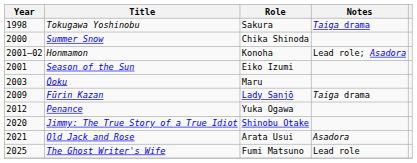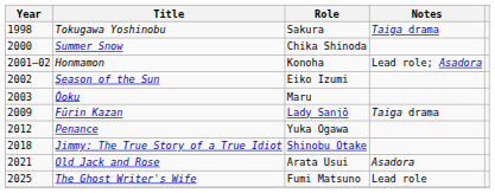 <table class="wikitable sortable plainrowheaders">
 <tr>
 <th>Year</th>
 <th>Title</th>
 <th>Role</th>
 <th class="unsortable">Notes</th>
 <th class="unsortable"></th>
 </tr>
 <tr>
 <td>1998</td>
 <td><em>Tokugawa Yoshinobu</em></td>
 <td>Sakura</td>
 <td><a href='#'><em>Taiga</em> drama</a></td>
 <td></td>
 </tr>
 <tr>
 <td>2000</td>
 <td><em><a href='#'>Summer Snow</a></em></td>
 <td>Chika Shinoda</td>
 <td></td>
 <td></td>
 </tr>
 <tr>
 <td>2001–02</td>
 <td><em>Honmamon</em></td>
 <td>Konoha</td>
 <td>Lead role; <em><a href='#'>Asadora</a></em></td>
 <td></td>
 </tr>
 <tr>
-<td>2001</td>
+<td>2002</td>
 <td><em><a href='#'>Season of the Sun</a></em></td>
 <td>Eiko Izumi</td>
 <td></td>
 <td></td>
 </tr>
 <tr>
 <td>2003</td>
 <td><em><a href='#'>Ōoku</a></em></td>
 <td>Maru</td>
 <td></td>
 <td></td>
 </tr>
 <tr>
 <td>2009</td>
 <td><em><a href='#'>Fūrin Kazan</a></em></td>
 <td><a href='#'>Lady Sanjō</a></td>
 <td><em>Taiga</em> drama</td>
 <td></td>
 </tr>
 <tr>
 <td>2012</td>
 <td><em><a href='#'>Penance</a></em></td>
 <td>Yuka Ogawa</td>
 <td></td>
 <td></td>
 </tr>
 <tr>
-<td>2020</td>
+<td>2018</td>
 <td><em><a href='#'>Jimmy: The True Story of a True Idiot</a></em></td>
 <td><a href='#'>Shinobu Otake</a></td>
 <td></td>
 <td></td>
 </tr>
 <tr>
 <td>2021</td>
 <td><em><a href='#'>Old Jack and Rose</a></em></td>
 <td>Arata Usui</td>
 <td><em>Asadora</em></td>
 <td></td>
 </tr>
 <tr>
 <td>2025</td>
 <td><em><a href='#'>The Ghost Writer's Wife</a></em></td>
 <td>Fumi Matsuno</td>
 <td>Lead role</td>
 <td></td>
 </tr>
 <tr>
 </tr>
 </table>
